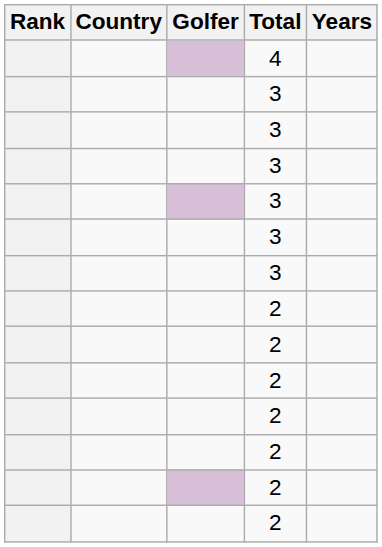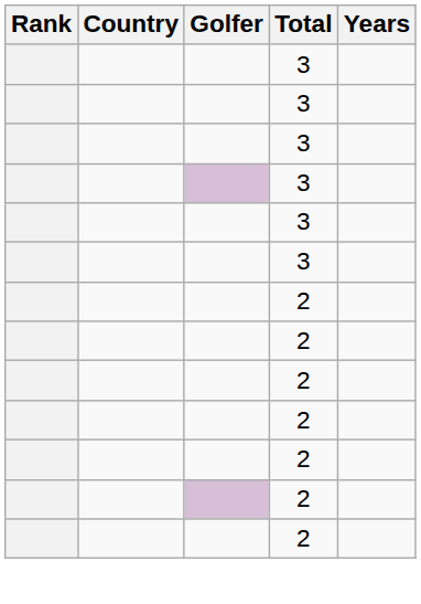 <table class="sortable wikitable" style="text-align:left;">
 <tr>
 <th scope="col">Rank</th>
 <th scope="col">Country</th>
 <th scope="col">Golfer</th>
 <th scope="col">Total</th>
 <th scope="col">Years</th>
-</tr>
-<tr>
-<th scope="row"></th>
-<td></td>
-<td style="background:#D8BFD8;"> </td>
-<td align="center" valign="top">4</td>
-<td></td>
 </tr>
 <tr>
 <th scope="row"></th>
 <td></td>
 <td></td>
 <td align="center" valign="top">3</td>
 <td></td>
 </tr>
 <tr>
 <th scope="row"></th>
 <td></td>
 <td></td>
 <td align="center" valign="top">3</td>
 <td></td>
 </tr>
 <tr>
 <th scope="row"></th>
 <td></td>
 <td></td>
 <td align="center" valign="top">3</td>
 <td></td>
 </tr>
 <tr>
 <th scope="row"></th>
 <td></td>
 <td style="background:#D8BFD8;"> </td>
 <td align="center" valign="top">3</td>
 <td></td>
 </tr>
 <tr>
 <th scope="row"></th>
 <td></td>
 <td></td>
 <td align="center" valign="top">3</td>
 <td></td>
 </tr>
 <tr>
 <th scope="row"></th>
 <td></td>
 <td></td>
 <td align="center" valign="top">3</td>
 <td></td>
 </tr>
 <tr>
 <th scope="row"></th>
 <td></td>
 <td></td>
 <td align="center" valign="top">2</td>
 <td></td>
 </tr>
 <tr>
 <th scope="row"></th>
 <td></td>
 <td></td>
 <td align="center" valign="top">2</td>
 <td></td>
 </tr>
 <tr>
 <th scope="row"></th>
 <td></td>
 <td></td>
 <td align="center" valign="top">2</td>
 <td></td>
 </tr>
 <tr>
 <th scope="row"></th>
 <td></td>
 <td></td>
 <td align="center" valign="top">2</td>
 <td></td>
 </tr>
 <tr>
 <th scope="row"></th>
 <td></td>
 <td></td>
 <td align="center" valign="top">2</td>
 <td></td>
 </tr>
 <tr>
 <th scope="row"></th>
 <td></td>
 <td style="background:#D8BFD8;"> </td>
 <td align="center" valign="top">2</td>
 <td></td>
 </tr>
 <tr>
 <th scope="row"></th>
 <td></td>
 <td></td>
 <td align="center" valign="top">2</td>
 <td></td>
 </tr>
 </table>
